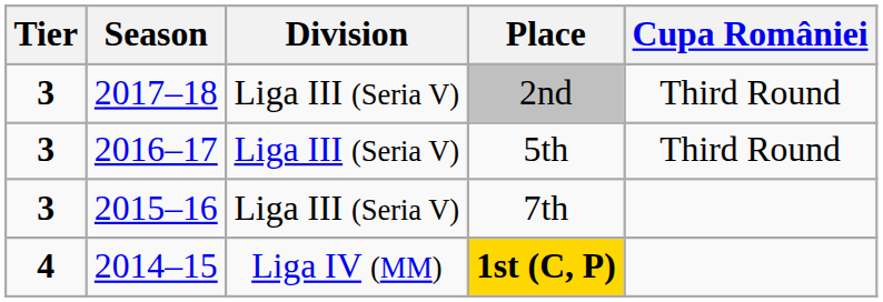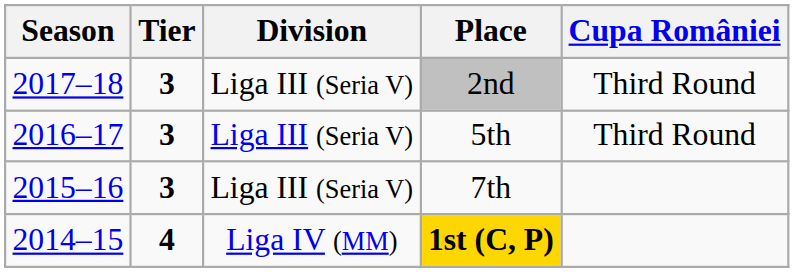 <table class="wikitable" style="text-align:center; font-size:90%">
 <tr>
+<th>Season</th>
 <th>Tier</th>
-<th>Season</th>
 <th>Division</th>
 <th>Place</th>
 <th><a href='#'>Cupa României</a></th>
 </tr>
 <tr>
+<td><a href='#'>2017–18</a></td>
 <td><strong>3</strong></td>
-<td><a href='#'>2017–18</a></td>
 <td>Liga III <small>(Seria V)</small></td>
 <td align=center bgcolor=silver>2nd</td>
 <td>Third Round</td>
 </tr>
 <tr>
+<td><a href='#'>2016–17</a></td>
 <td><strong>3</strong></td>
-<td><a href='#'>2016–17</a></td>
 <td><a href='#'>Liga III</a> <small>(Seria V)</small></td>
 <td>5th</td>
 <td>Third Round</td>
 </tr>
 <tr>
+<td><a href='#'>2015–16</a></td>
 <td><strong>3</strong></td>
-<td><a href='#'>2015–16</a></td>
 <td>Liga III <small>(Seria V)</small></td>
 <td>7th</td>
 <td></td>
 </tr>
 <tr>
+<td><a href='#'>2014–15</a></td>
 <td><strong>4</strong></td>
-<td><a href='#'>2014–15</a></td>
 <td><a href='#'>Liga IV</a> <small>(<a href='#'>MM</a>)</small></td>
 <td align=center bgcolor=gold><strong>1st</strong> <strong>(C, P)</strong></td>
 <td></td>
 </tr>
 </table>
